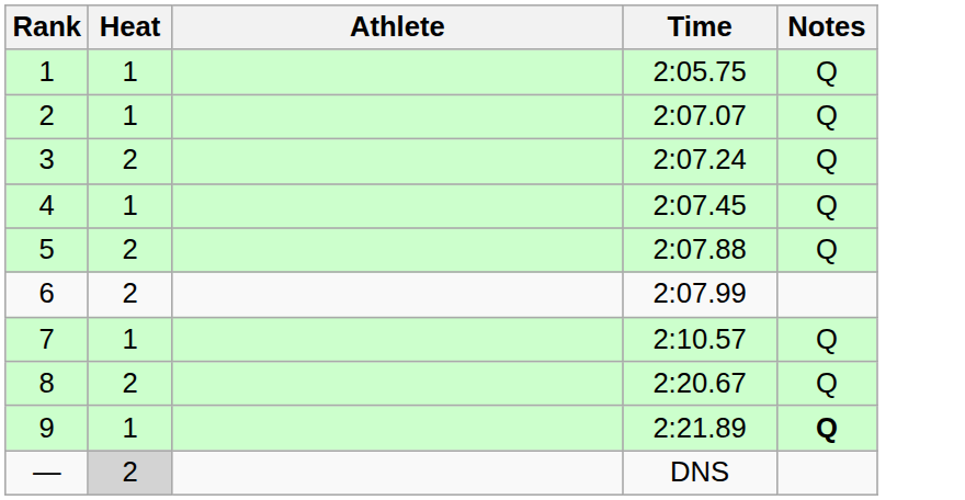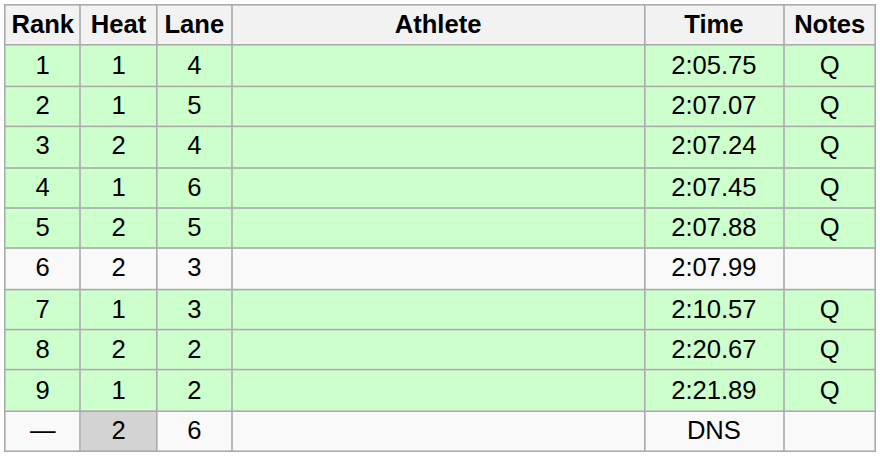 <table class="wikitable sortable" style="text-align:center">
 <tr>
 <th width=40>Rank</th>
 <th width=40>Heat</th>
+<th width=40>Lane</th>
 <th width=250>Athlete</th>
 <th width=80>Time</th>
 <th width=50>Notes</th>
 </tr>
 <tr bgcolor=ccffcc>
 <td>1</td>
 <td>1</td>
+<td>4</td>
 <td align=left></td>
 <td>2:05.75</td>
 <td>Q</td>
 </tr>
 <tr bgcolor=ccffcc>
 <td>2</td>
 <td>1</td>
+<td>5</td>
 <td align=left></td>
 <td>2:07.07</td>
 <td>Q</td>
 </tr>
 <tr bgcolor=ccffcc>
 <td>3</td>
 <td>2</td>
+<td>4</td>
 <td align=left></td>
 <td>2:07.24</td>
 <td>Q</td>
 </tr>
 <tr bgcolor=ccffcc>
 <td>4</td>
 <td>1</td>
+<td>6</td>
 <td align=left></td>
 <td>2:07.45</td>
 <td>Q</td>
 </tr>
 <tr bgcolor=ccffcc>
 <td>5</td>
 <td>2</td>
+<td>5</td>
 <td align=left></td>
 <td>2:07.88</td>
 <td>Q</td>
 </tr>
 <tr>
 <td>6</td>
 <td>2</td>
+<td>3</td>
 <td align=left></td>
 <td>2:07.99</td>
 <td></td>
 </tr>
 <tr bgcolor=ccffcc>
 <td>7</td>
 <td>1</td>
+<td>3</td>
 <td align=left></td>
 <td>2:10.57</td>
 <td>Q</td>
 </tr>
 <tr bgcolor=ccffcc>
 <td>8</td>
+<td>2</td>
 <td>2</td>
 <td align=left></td>
 <td>2:20.67</td>
 <td>Q</td>
 </tr>
 <tr bgcolor=ccffcc>
 <td>9</td>
 <td>1</td>
+<td>2</td>
 <td align=left></td>
 <td>2:21.89</td>
-<td><strong>Q</strong></td>
+<td>Q</td>
 </tr>
 <tr>
 <td>—</td>
 <td style="background: lightgrey;">2</td>
+<td>6</td>
 <td align=left></td>
 <td>DNS</td>
 <td></td>
 </tr>
 </table>
